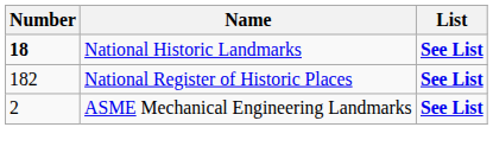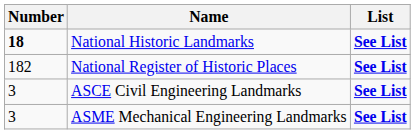 <table class="wikitable">
 <tr>
 <th>Number</th>
 <th>Name</th>
 <th>List</th>
 </tr>
 <tr>
 <td><strong>18</strong></td>
 <td><a href='#'>National Historic Landmarks</a></td>
 <td><a href='#'><strong>See List</strong></a></td>
 </tr>
 <tr>
 <td>182</td>
 <td><a href='#'>National Register of Historic Places</a></td>
 <td><a href='#'><strong>See List</strong></a></td>
 </tr>
 <tr>
-<td>2</td>
+<td>3</td>
+<td><a href='#'>ASCE</a> Civil Engineering Landmarks</td>
+<td><a href='#'><strong>See List</strong></a></td>
+</tr>
+<tr>
+<td>3</td>
 <td><a href='#'>ASME</a> Mechanical Engineering Landmarks</td>
 <td><a href='#'><strong>See List</strong></a></td>
 </tr>
 </table>
